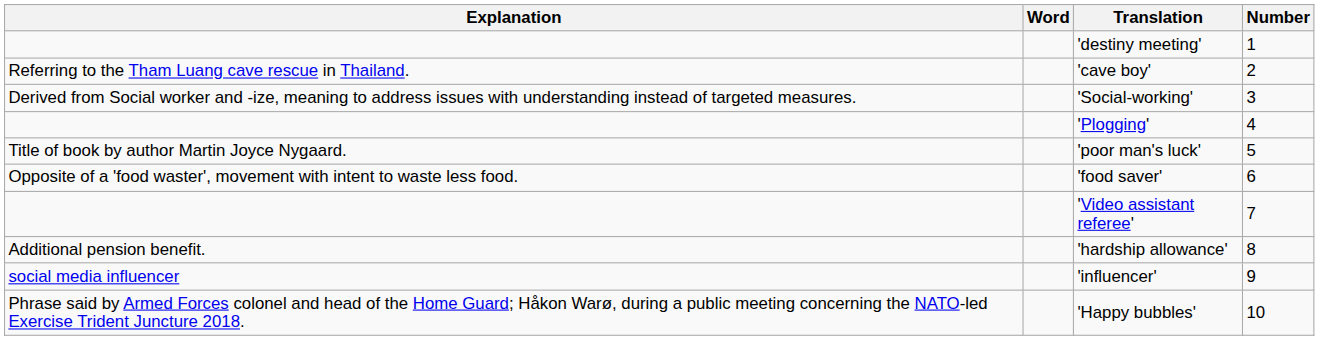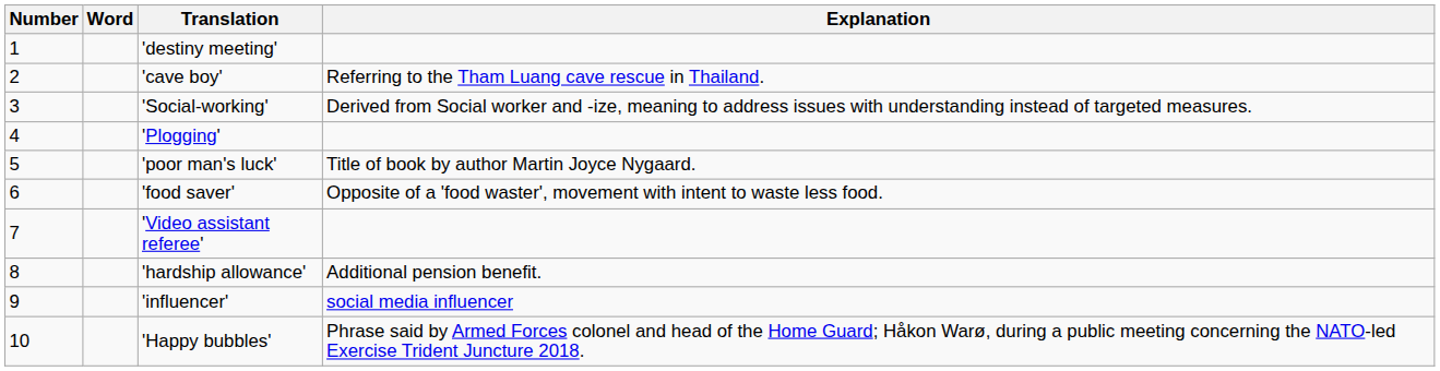 <table class="wikitable">
 <tr>
-<th>Explanation</th>
+<th>Number</th>
 <th>Word</th>
 <th>Translation</th>
-<th>Number</th>
+<th>Explanation</th>
 </tr>
 <tr>
-<td></td>
+<td>1</td>
 <td></td>
 <td>'destiny meeting'</td>
-<td>1</td>
+<td></td>
 </tr>
 <tr>
-<td>Referring to the <a href='#'>Tham Luang cave rescue</a> in <a href='#'>Thailand</a>.</td>
+<td>2</td>
 <td></td>
 <td>'cave boy'</td>
-<td>2</td>
+<td>Referring to the <a href='#'>Tham Luang cave rescue</a> in <a href='#'>Thailand</a>.</td>
 </tr>
 <tr>
-<td>Derived from Social worker and -ize, meaning to address issues with understanding instead of targeted measures.</td>
+<td>3</td>
 <td></td>
 <td>'Social-working'</td>
-<td>3</td>
+<td>Derived from Social worker and -ize, meaning to address issues with understanding instead of targeted measures.</td>
 </tr>
 <tr>
-<td></td>
+<td>4</td>
 <td></td>
 <td>'<a href='#'>Plogging</a>'</td>
-<td>4</td>
+<td></td>
 </tr>
 <tr>
-<td>Title of book by author Martin Joyce Nygaard.</td>
+<td>5</td>
 <td></td>
 <td>'poor man's luck'</td>
-<td>5</td>
+<td>Title of book by author Martin Joyce Nygaard.</td>
 </tr>
 <tr>
-<td>Opposite of a 'food waster', movement with intent to waste less food.</td>
+<td>6</td>
 <td></td>
 <td>'food saver'</td>
-<td>6</td>
+<td>Opposite of a 'food waster', movement with intent to waste less food.</td>
 </tr>
 <tr>
-<td></td>
+<td>7</td>
 <td></td>
 <td>'<a href='#'>Video assistant referee</a>'</td>
-<td>7</td>
+<td></td>
 </tr>
 <tr>
-<td>Additional pension benefit.</td>
+<td>8</td>
 <td></td>
 <td>'hardship allowance'</td>
-<td>8</td>
+<td>Additional pension benefit.</td>
 </tr>
 <tr>
-<td><a href='#'>social media influencer</a></td>
+<td>9</td>
 <td></td>
 <td>'influencer'</td>
-<td>9</td>
+<td><a href='#'>social media influencer</a></td>
 </tr>
 <tr>
-<td>Phrase said by <a href='#'>Armed Forces</a> colonel and head of the <a href='#'>Home Guard</a>; Håkon Warø, during a public meeting concerning the <a href='#'>NATO</a>-led <a href='#'>Exercise Trident Juncture 2018</a>.</td>
+<td>10</td>
 <td></td>
 <td>'Happy bubbles'</td>
-<td>10</td>
+<td>Phrase said by <a href='#'>Armed Forces</a> colonel and head of the <a href='#'>Home Guard</a>; Håkon Warø, during a public meeting concerning the <a href='#'>NATO</a>-led <a href='#'>Exercise Trident Juncture 2018</a>.</td>
 </tr>
 </table>
